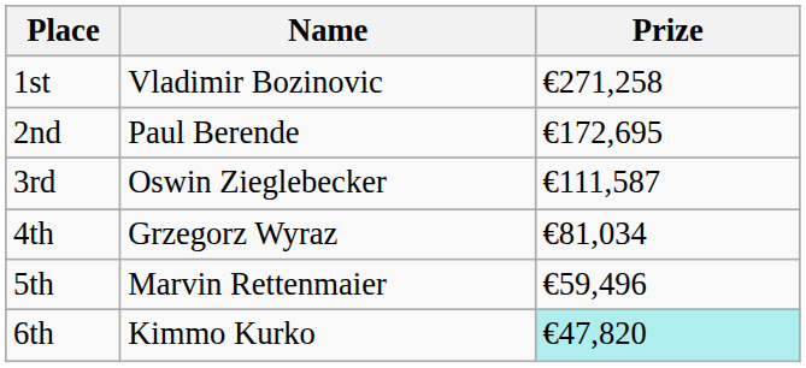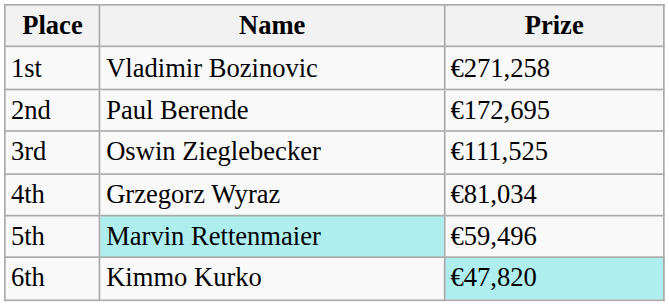 <table class="wikitable">
 <tr>
 <th style="width:50px;">Place</th>
 <th style="width:200px;">Name</th>
 <th style="width:125px;">Prize</th>
 </tr>
 <tr>
 <td>1st</td>
 <td> Vladimir Bozinovic</td>
 <td>€271,258</td>
 </tr>
 <tr>
 <td>2nd</td>
 <td> Paul Berende</td>
 <td>€172,695</td>
 </tr>
 <tr>
 <td>3rd</td>
 <td> Oswin Zieglebecker</td>
-<td>€111,587</td>
+<td>€111,525</td>
 </tr>
 <tr>
 <td>4th</td>
 <td> Grzegorz Wyraz</td>
 <td>€81,034</td>
 </tr>
 <tr>
 <td>5th</td>
-<td> Marvin Rettenmaier</td>
+<td style="background: paleturquoise;"> Marvin Rettenmaier</td>
 <td>€59,496</td>
 </tr>
 <tr>
 <td>6th</td>
 <td> Kimmo Kurko</td>
 <td style="background: paleturquoise;">€47,820</td>
 </tr>
 </table>
